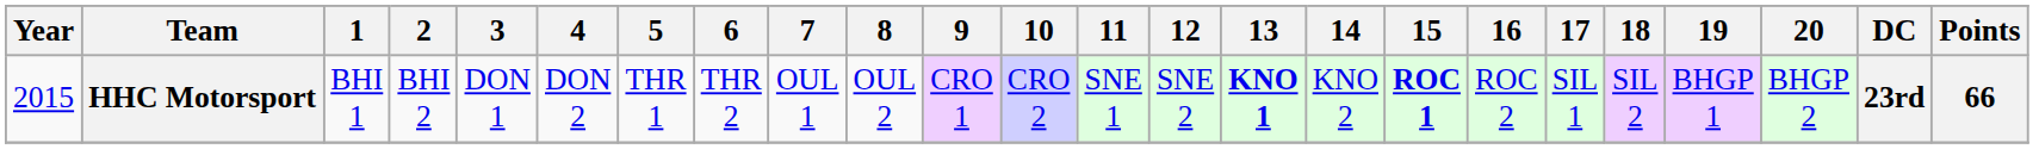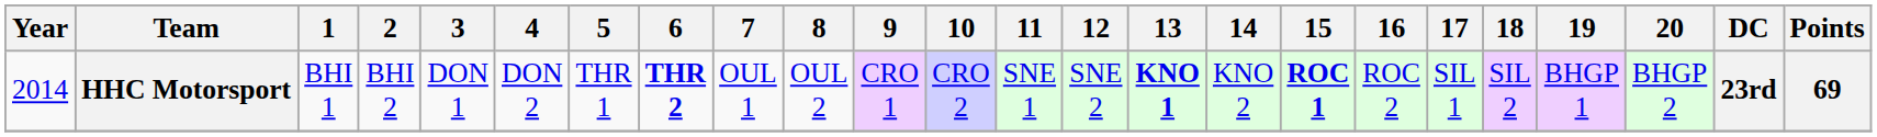 <table class="wikitable" style="text-align:center; font-size:85%">
 <tr>
 <th>Year</th>
 <th>Team</th>
 <th>1</th>
 <th>2</th>
 <th>3</th>
 <th>4</th>
 <th>5</th>
 <th>6</th>
 <th>7</th>
 <th>8</th>
 <th>9</th>
 <th>10</th>
 <th>11</th>
 <th>12</th>
 <th>13</th>
 <th>14</th>
 <th>15</th>
 <th>16</th>
 <th>17</th>
 <th>18</th>
 <th>19</th>
 <th>20</th>
 <th>DC</th>
 <th>Points</th>
 </tr>
 <tr>
-<td><a href='#'>2015</a></td>
+<td><a href='#'>2014</a></td>
 <th nowrap>HHC Motorsport</th>
 <td><a href='#'>BHI<br>1</a></td>
 <td><a href='#'>BHI<br>2</a></td>
 <td><a href='#'>DON<br>1</a></td>
 <td><a href='#'>DON<br>2</a></td>
 <td><a href='#'>THR<br>1</a></td>
-<td><a href='#'>THR<br>2</a></td>
+<td><strong><a href='#'>THR<br>2</a></strong></td>
 <td><a href='#'>OUL<br>1</a></td>
 <td><a href='#'>OUL<br>2</a></td>
 <td style="background:#efcfff;"><a href='#'>CRO<br>1</a><br></td>
 <td style="background:#cfcfff;"><a href='#'>CRO<br>2</a><br></td>
 <td style="background:#dfffdf;"><a href='#'>SNE<br>1</a><br></td>
 <td style="background:#dfffdf;"><a href='#'>SNE<br>2</a><br></td>
 <td style="background:#dfffdf;"><strong><a href='#'>KNO<br>1</a><br></strong></td>
 <td style="background:#dfffdf;"><a href='#'>KNO<br>2</a><br></td>
 <td style="background:#dfffdf;"><strong><a href='#'>ROC<br>1</a></strong><br></td>
 <td style="background:#dfffdf;"><a href='#'>ROC<br>2</a><br></td>
 <td style="background:#dfffdf;"><a href='#'>SIL<br>1</a><br></td>
 <td style="background:#efcfff;"><a href='#'>SIL<br>2</a><br></td>
 <td style="background:#efcfff;"><a href='#'>BHGP<br>1</a><br></td>
 <td style="background:#dfffdf;"><a href='#'>BHGP<br>2</a><br></td>
 <th>23rd</th>
-<th>66</th>
+<th>69</th>
 </tr>
 <tr>
 </tr>
 </table>
